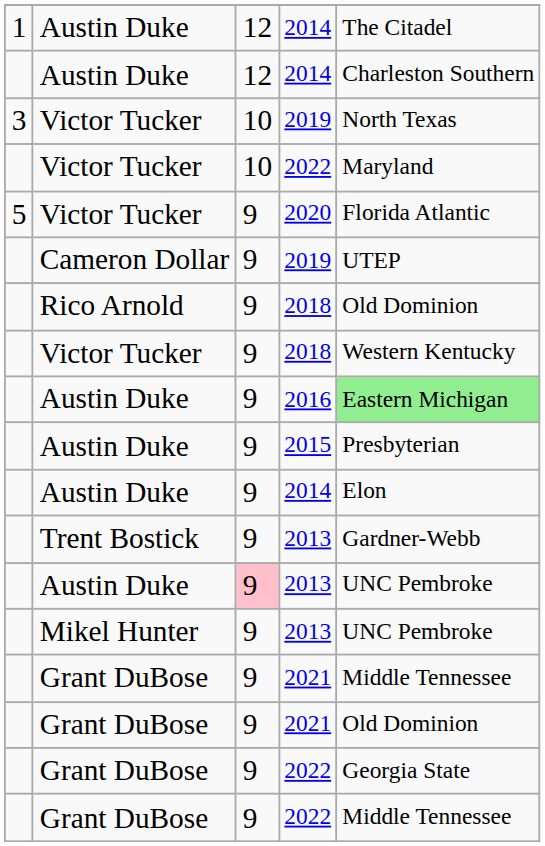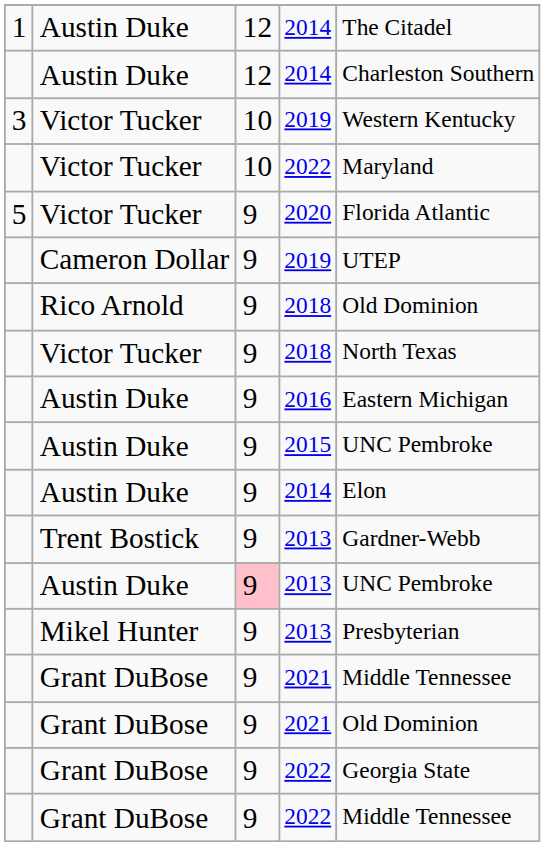 <table class="wikitable">
 <tr>
 </tr>
 <tr>
 <td>1</td>
 <td>Austin Duke</td>
 <td>12</td>
 <td style="font-size:80%;"><a href='#'>2014</a></td>
 <td style="font-size:80%;">The Citadel</td>
 </tr>
 <tr>
 <td></td>
 <td>Austin Duke</td>
 <td>12</td>
 <td style="font-size:80%;"><a href='#'>2014</a></td>
 <td style="font-size:80%;">Charleston Southern</td>
 </tr>
 <tr>
 <td>3</td>
 <td>Victor Tucker</td>
 <td>10</td>
 <td style="font-size:80%;"><a href='#'>2019</a></td>
-<td style="font-size:80%;">North Texas</td>
+<td style="font-size:80%;">Western Kentucky</td>
 </tr>
 <tr>
 <td></td>
 <td>Victor Tucker</td>
 <td>10</td>
 <td style="font-size:80%;"><a href='#'>2022</a></td>
 <td style="font-size:80%;">Maryland</td>
 </tr>
 <tr>
 <td>5</td>
 <td>Victor Tucker</td>
 <td>9</td>
 <td style="font-size:80%;"><a href='#'>2020</a></td>
 <td style="font-size:80%;">Florida Atlantic</td>
 </tr>
 <tr>
 <td></td>
 <td>Cameron Dollar</td>
 <td>9</td>
 <td style="font-size:80%;"><a href='#'>2019</a></td>
 <td style="font-size:80%;">UTEP</td>
 </tr>
 <tr>
 <td></td>
 <td>Rico Arnold</td>
 <td>9</td>
 <td style="font-size:80%;"><a href='#'>2018</a></td>
 <td style="font-size:80%;">Old Dominion</td>
 </tr>
 <tr>
 <td></td>
 <td>Victor Tucker</td>
 <td>9</td>
 <td style="font-size:80%;"><a href='#'>2018</a></td>
-<td style="font-size:80%;">Western Kentucky</td>
+<td style="font-size:80%;">North Texas</td>
 </tr>
 <tr>
 <td></td>
 <td>Austin Duke</td>
 <td>9</td>
 <td style="font-size:80%;"><a href='#'>2016</a></td>
-<td style="background: lightgreen; font-size:80%;">Eastern Michigan</td>
+<td style="font-size:80%;">Eastern Michigan</td>
 </tr>
 <tr>
 <td></td>
 <td>Austin Duke</td>
 <td>9</td>
 <td style="font-size:80%;"><a href='#'>2015</a></td>
-<td style="font-size:80%;">Presbyterian</td>
+<td style="font-size:80%;">UNC Pembroke</td>
 </tr>
 <tr>
 <td></td>
 <td>Austin Duke</td>
 <td>9</td>
 <td style="font-size:80%;"><a href='#'>2014</a></td>
 <td style="font-size:80%;">Elon</td>
 </tr>
 <tr>
 <td></td>
 <td>Trent Bostick</td>
 <td>9</td>
 <td style="font-size:80%;"><a href='#'>2013</a></td>
 <td style="font-size:80%;">Gardner-Webb</td>
 </tr>
 <tr>
 <td></td>
 <td>Austin Duke</td>
 <td style="background: pink;">9</td>
 <td style="font-size:80%;"><a href='#'>2013</a></td>
 <td style="font-size:80%;">UNC Pembroke</td>
 </tr>
 <tr>
 <td></td>
 <td>Mikel Hunter</td>
 <td>9</td>
 <td style="font-size:80%;"><a href='#'>2013</a></td>
-<td style="font-size:80%;">UNC Pembroke</td>
+<td style="font-size:80%;">Presbyterian</td>
 </tr>
 <tr>
 <td></td>
 <td>Grant DuBose</td>
 <td>9</td>
 <td style="font-size:80%;"><a href='#'>2021</a></td>
 <td style="font-size:80%;">Middle Tennessee</td>
 </tr>
 <tr>
 <td></td>
 <td>Grant DuBose</td>
 <td>9</td>
 <td style="font-size:80%;"><a href='#'>2021</a></td>
 <td style="font-size:80%;">Old Dominion</td>
 </tr>
 <tr>
 <td></td>
 <td>Grant DuBose</td>
 <td>9</td>
 <td style="font-size:80%;"><a href='#'>2022</a></td>
 <td style="font-size:80%;">Georgia State</td>
 </tr>
 <tr>
 <td></td>
 <td>Grant DuBose</td>
 <td>9</td>
 <td style="font-size:80%;"><a href='#'>2022</a></td>
 <td style="font-size:80%;">Middle Tennessee</td>
 </tr>
 </table>
